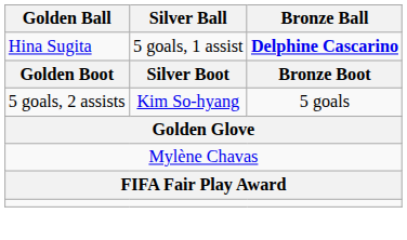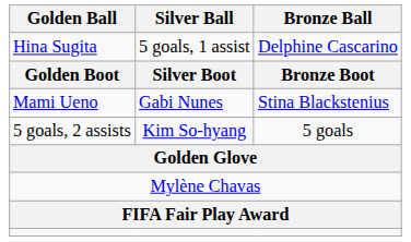 <table class="wikitable" style="margin:auto">
 <tr>
 <th>Golden Ball</th>
 <th>Silver Ball</th>
 <th>Bronze Ball</th>
 </tr>
 <tr>
 <td> <a href='#'>Hina Sugita</a></td>
 <td>5 goals, 1 assist</td>
-<td><strong> <a href='#'>Delphine Cascarino</a></strong></td>
+<td> <a href='#'>Delphine Cascarino</a></td>
 </tr>
 <tr>
 <th>Golden Boot</th>
 <th>Silver Boot</th>
 <th>Bronze Boot</th>
+</tr>
+<tr>
+<td> <a href='#'>Mami Ueno</a></td>
+<td> <a href='#'>Gabi Nunes</a></td>
+<td> <a href='#'>Stina Blackstenius</a></td>
 </tr>
 <tr style="text-align:center;">
 <td>5 goals, 2 assists</td>
 <td> <a href='#'>Kim So-hyang</a></td>
 <td>5 goals</td>
 </tr>
 <tr>
 <th colspan="3">Golden Glove</th>
 </tr>
 <tr>
 <td colspan="3" style="text-align:center;"> <a href='#'>Mylène Chavas</a></td>
 </tr>
 <tr>
 <th colspan="3">FIFA Fair Play Award</th>
 </tr>
 <tr>
 <td colspan="3" style="text-align:center;"></td>
 </tr>
 </table>
